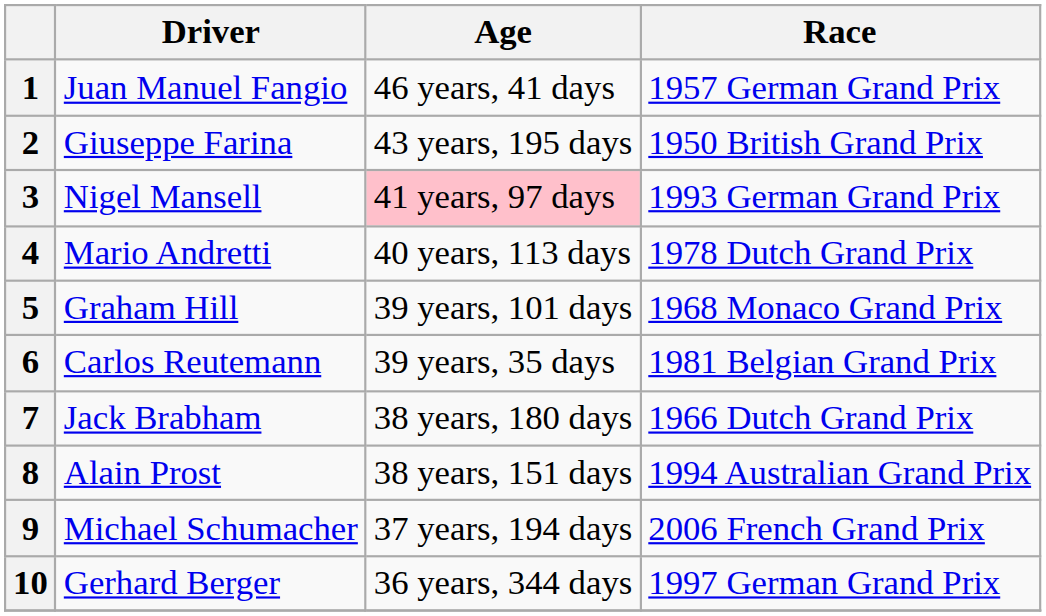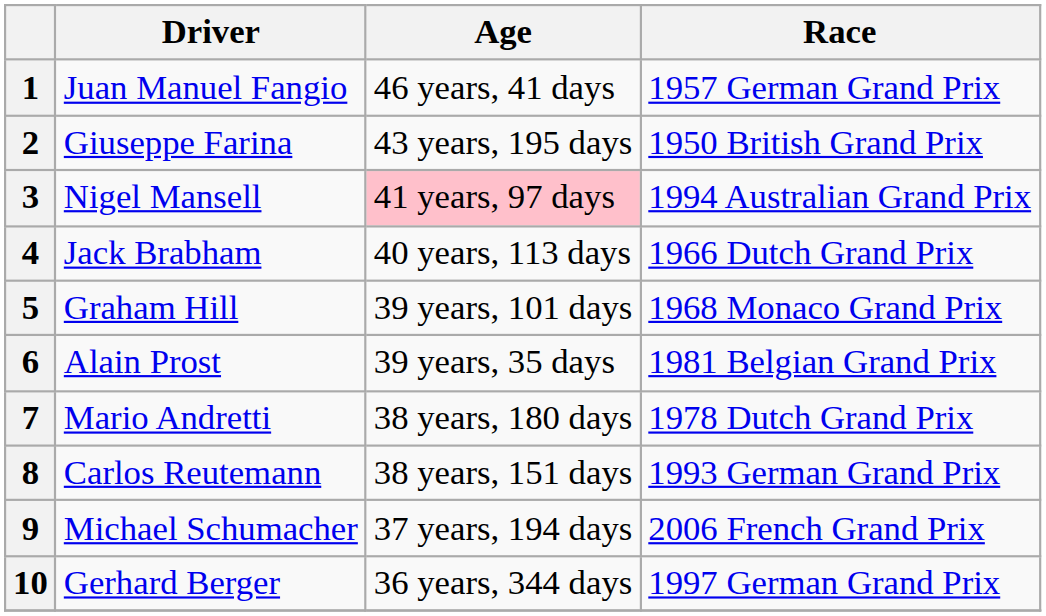 <table class="wikitable">
 <tr>
 <th></th>
 <th>Driver</th>
 <th>Age</th>
 <th>Race</th>
 </tr>
 <tr>
 <th>1</th>
 <td> <a href='#'>Juan Manuel Fangio</a></td>
 <td>46 years, 41 days</td>
 <td><a href='#'>1957 German Grand Prix</a></td>
 </tr>
 <tr>
 <th>2</th>
 <td> <a href='#'>Giuseppe Farina</a></td>
 <td>43 years, 195 days</td>
 <td><a href='#'>1950 British Grand Prix</a></td>
 </tr>
 <tr>
 <th>3</th>
 <td> <a href='#'>Nigel Mansell</a></td>
 <td style="background: pink;">41 years, 97 days</td>
-<td><a href='#'>1993 German Grand Prix</a></td>
+<td><a href='#'>1994 Australian Grand Prix</a></td>
 </tr>
 <tr>
 <th>4</th>
-<td> <a href='#'>Mario Andretti</a></td>
+<td> <a href='#'>Jack Brabham</a></td>
 <td>40 years, 113 days</td>
-<td><a href='#'>1978 Dutch Grand Prix</a></td>
+<td><a href='#'>1966 Dutch Grand Prix</a></td>
 </tr>
 <tr>
 <th>5</th>
 <td> <a href='#'>Graham Hill</a></td>
 <td>39 years, 101 days</td>
 <td><a href='#'>1968 Monaco Grand Prix</a></td>
 </tr>
 <tr>
 <th>6</th>
-<td> <a href='#'>Carlos Reutemann</a></td>
+<td> <a href='#'>Alain Prost</a></td>
 <td>39 years, 35 days</td>
 <td><a href='#'>1981 Belgian Grand Prix</a></td>
 </tr>
 <tr>
 <th>7</th>
-<td> <a href='#'>Jack Brabham</a></td>
+<td> <a href='#'>Mario Andretti</a></td>
 <td>38 years, 180 days</td>
-<td><a href='#'>1966 Dutch Grand Prix</a></td>
+<td><a href='#'>1978 Dutch Grand Prix</a></td>
 </tr>
 <tr>
 <th>8</th>
-<td> <a href='#'>Alain Prost</a></td>
+<td> <a href='#'>Carlos Reutemann</a></td>
 <td>38 years, 151 days</td>
-<td><a href='#'>1994 Australian Grand Prix</a></td>
+<td><a href='#'>1993 German Grand Prix</a></td>
 </tr>
 <tr>
 <th>9</th>
 <td> <a href='#'>Michael Schumacher</a></td>
 <td>37 years, 194 days</td>
 <td><a href='#'>2006 French Grand Prix</a></td>
 </tr>
 <tr>
 <th>10</th>
 <td> <a href='#'>Gerhard Berger</a></td>
 <td>36 years, 344 days</td>
 <td><a href='#'>1997 German Grand Prix</a></td>
 </tr>
 <tr>
 </tr>
 </table>
